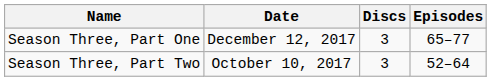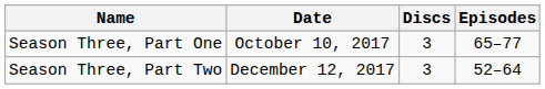 <table class="wikitable" style="text-align:center;">
 <tr>
 <th>Name</th>
 <th>Date</th>
 <th>Discs</th>
 <th>Episodes</th>
 </tr>
 <tr>
 <td>Season Three, Part One</td>
-<td>December 12, 2017</td>
+<td>October 10, 2017</td>
 <td>3</td>
 <td>65–77</td>
 </tr>
 <tr>
 <td>Season Three, Part Two</td>
-<td>October 10, 2017</td>
+<td>December 12, 2017</td>
 <td>3</td>
 <td>52–64</td>
 </tr>
 </table>
